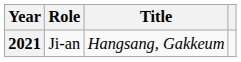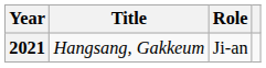 <table class="wikitable plainrowheaders">
 <tr>
 <th scope="col">Year</th>
+<th scope="col">Title</th>
 <th scope="col">Role</th>
-<th scope="col">Title</th>
 <th scope="col" class="unsortable"></th>
 </tr>
 <tr>
 <th scope="row">2021</th>
+<td><em>Hangsang, Gakkeum</em></td>
 <td>Ji-an</td>
-<td><em>Hangsang, Gakkeum</em></td>
 <td style="text-align:center"></td>
 </tr>
 </table>
